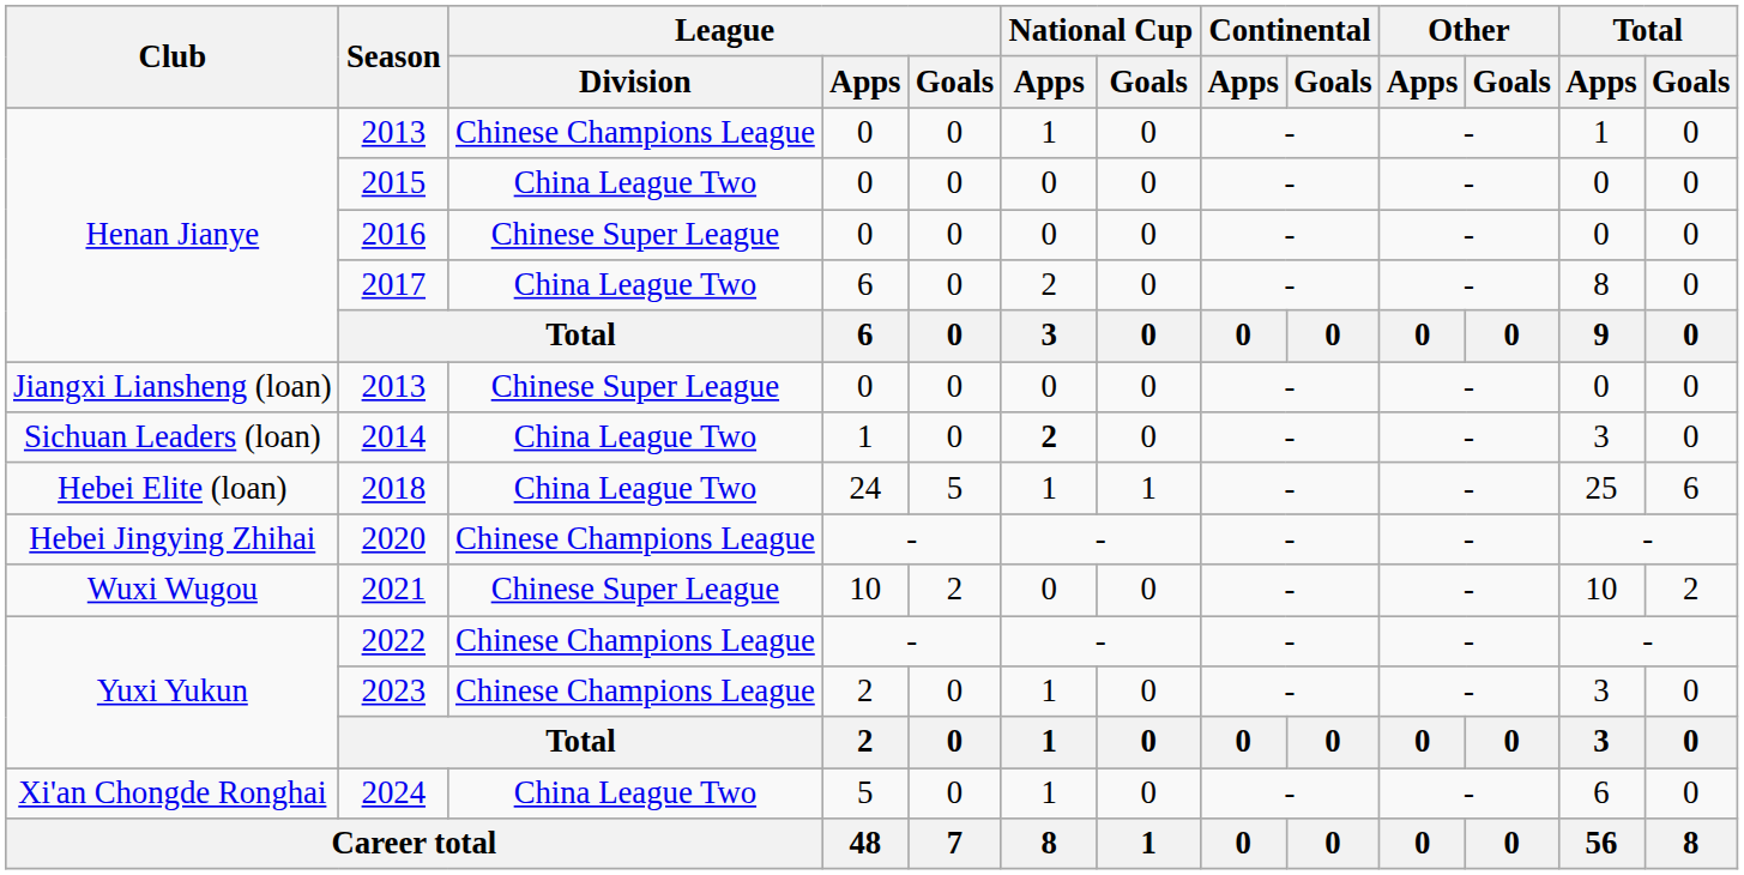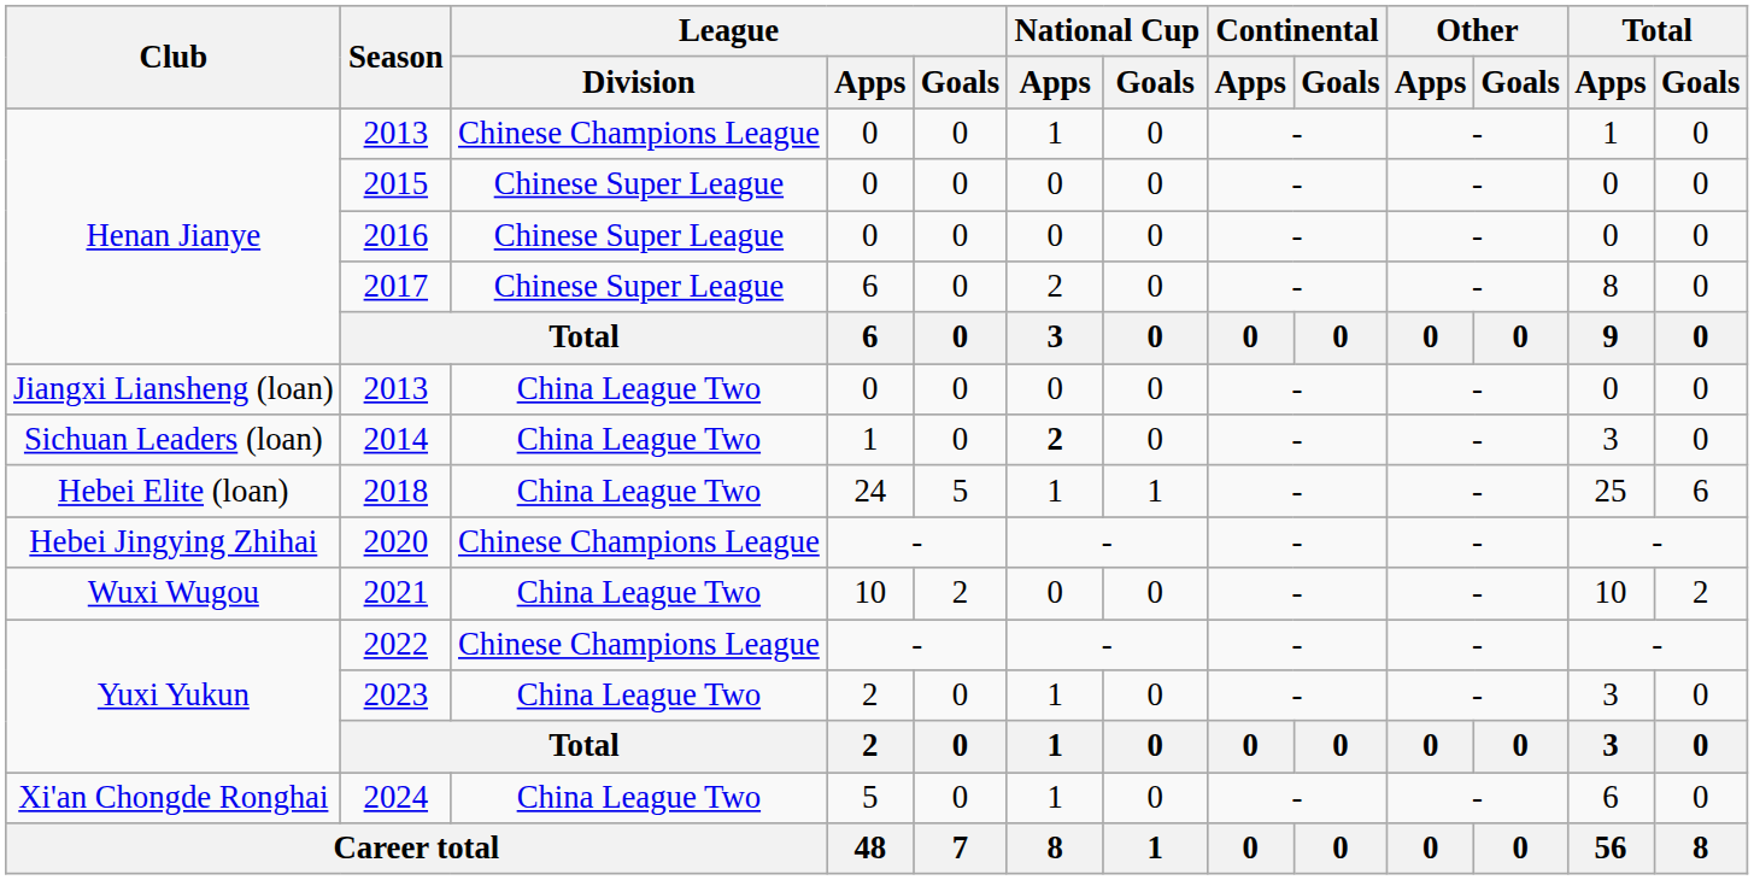 <table class="wikitable" style="text-align: center">
 <tr>
 <th rowspan="2">Club</th>
 <th rowspan="2">Season</th>
 <th colspan="3">League</th>
 <th colspan="2">National Cup</th>
 <th colspan="2">Continental</th>
 <th colspan="2">Other</th>
 <th colspan="2">Total</th>
 </tr>
 <tr>
 <th>Division</th>
 <th>Apps</th>
 <th>Goals</th>
 <th>Apps</th>
 <th>Goals</th>
 <th>Apps</th>
 <th>Goals</th>
 <th>Apps</th>
 <th>Goals</th>
 <th>Apps</th>
 <th>Goals</th>
 </tr>
 <tr>
 <td rowspan=5><a href='#'>Henan Jianye</a></td>
 <td><a href='#'>2013</a></td>
 <td><a href='#'>Chinese Champions League</a></td>
 <td>0</td>
 <td>0</td>
 <td>1</td>
 <td>0</td>
 <td colspan="2">-</td>
 <td colspan="2">-</td>
 <td>1</td>
 <td>0</td>
 </tr>
 <tr>
 <td><a href='#'>2015</a></td>
-<td><a href='#'>China League Two</a></td>
+<td><a href='#'>Chinese Super League</a></td>
 <td>0</td>
 <td>0</td>
 <td>0</td>
 <td>0</td>
 <td colspan="2">-</td>
 <td colspan="2">-</td>
 <td>0</td>
 <td>0</td>
 </tr>
 <tr>
 <td><a href='#'>2016</a></td>
 <td><a href='#'>Chinese Super League</a></td>
 <td>0</td>
 <td>0</td>
 <td>0</td>
 <td>0</td>
 <td colspan="2">-</td>
 <td colspan="2">-</td>
 <td>0</td>
 <td>0</td>
 </tr>
 <tr>
 <td><a href='#'>2017</a></td>
-<td><a href='#'>China League Two</a></td>
+<td><a href='#'>Chinese Super League</a></td>
 <td>6</td>
 <td>0</td>
 <td>2</td>
 <td>0</td>
 <td colspan="2">-</td>
 <td colspan="2">-</td>
 <td>8</td>
 <td>0</td>
 </tr>
 <tr>
 <th colspan="2"><strong>Total</strong></th>
 <th>6</th>
 <th>0</th>
 <th>3</th>
 <th>0</th>
 <th>0</th>
 <th>0</th>
 <th>0</th>
 <th>0</th>
 <th>9</th>
 <th>0</th>
 </tr>
 <tr>
 <td><a href='#'>Jiangxi Liansheng</a> (loan)</td>
 <td><a href='#'>2013</a></td>
-<td><a href='#'>Chinese Super League</a></td>
+<td><a href='#'>China League Two</a></td>
 <td>0</td>
 <td>0</td>
 <td>0</td>
 <td>0</td>
 <td colspan="2">-</td>
 <td colspan="2">-</td>
 <td>0</td>
 <td>0</td>
 </tr>
 <tr>
 <td><a href='#'>Sichuan Leaders</a> (loan)</td>
 <td><a href='#'>2014</a></td>
 <td><a href='#'>China League Two</a></td>
 <td>1</td>
 <td>0</td>
 <td><strong>2</strong></td>
 <td>0</td>
 <td colspan="2">-</td>
 <td colspan="2">-</td>
 <td>3</td>
 <td>0</td>
 </tr>
 <tr>
 <td><a href='#'>Hebei Elite</a> (loan)</td>
 <td><a href='#'>2018</a></td>
 <td><a href='#'>China League Two</a></td>
 <td>24</td>
 <td>5</td>
 <td>1</td>
 <td>1</td>
 <td colspan="2">-</td>
 <td colspan="2">-</td>
 <td>25</td>
 <td>6</td>
 </tr>
 <tr>
 <td><a href='#'>Hebei Jingying Zhihai</a></td>
 <td><a href='#'>2020</a></td>
 <td><a href='#'>Chinese Champions League</a></td>
 <td colspan="2">-</td>
 <td colspan="2">-</td>
 <td colspan="2">-</td>
 <td colspan="2">-</td>
 <td colspan="2">-</td>
 </tr>
 <tr>
 <td><a href='#'>Wuxi Wugou</a></td>
 <td><a href='#'>2021</a></td>
-<td><a href='#'>Chinese Super League</a></td>
+<td><a href='#'>China League Two</a></td>
 <td>10</td>
 <td>2</td>
 <td>0</td>
 <td>0</td>
 <td colspan="2">-</td>
 <td colspan="2">-</td>
 <td>10</td>
 <td>2</td>
 </tr>
 <tr>
 <td rowspan=3><a href='#'>Yuxi Yukun</a></td>
 <td><a href='#'>2022</a></td>
 <td><a href='#'>Chinese Champions League</a></td>
 <td colspan="2">-</td>
 <td colspan="2">-</td>
 <td colspan="2">-</td>
 <td colspan="2">-</td>
 <td colspan="2">-</td>
 </tr>
 <tr>
 <td><a href='#'>2023</a></td>
-<td><a href='#'>Chinese Champions League</a></td>
+<td><a href='#'>China League Two</a></td>
 <td>2</td>
 <td>0</td>
 <td>1</td>
 <td>0</td>
 <td colspan="2">-</td>
 <td colspan="2">-</td>
 <td>3</td>
 <td>0</td>
 </tr>
 <tr>
 <th colspan="2"><strong>Total</strong></th>
 <th>2</th>
 <th>0</th>
 <th>1</th>
 <th>0</th>
 <th>0</th>
 <th>0</th>
 <th>0</th>
 <th>0</th>
 <th>3</th>
 <th>0</th>
 </tr>
 <tr>
 <td><a href='#'>Xi'an Chongde Ronghai</a></td>
 <td><a href='#'>2024</a></td>
 <td><a href='#'>China League Two</a></td>
 <td>5</td>
 <td>0</td>
 <td>1</td>
 <td>0</td>
 <td colspan="2">-</td>
 <td colspan="2">-</td>
 <td>6</td>
 <td>0</td>
 </tr>
 <tr>
 <th colspan=3>Career total</th>
 <th>48</th>
 <th>7</th>
 <th>8</th>
 <th>1</th>
 <th>0</th>
 <th>0</th>
 <th>0</th>
 <th>0</th>
 <th>56</th>
 <th>8</th>
 </tr>
 </table>
